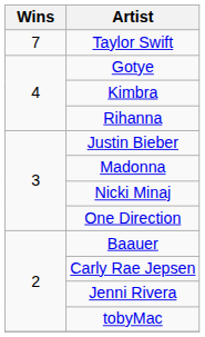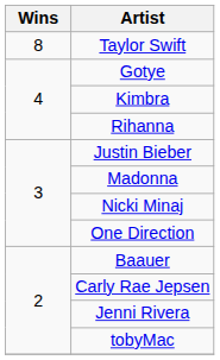 <table class="wikitable" rowspan="2" style="text-align:center;">
 <tr>
 <th scope="col" style="width:55px;">Wins</th>
 <th scope="col" style="text-align:center;">Artist</th>
 </tr>
 <tr>
-<td style="text-align:center">7</td>
+<td style="text-align:center">8</td>
 <td><a href='#'>Taylor Swift</a></td>
 </tr>
 <tr>
 <td rowspan="3" style="text-align:center">4</td>
 <td><a href='#'>Gotye</a></td>
 </tr>
 <tr>
 <td><a href='#'>Kimbra</a></td>
 </tr>
 <tr>
 <td><a href='#'>Rihanna</a></td>
 </tr>
 <tr>
 <td rowspan="4" style="text-align:center">3</td>
 <td><a href='#'>Justin Bieber</a></td>
 </tr>
 <tr>
 <td><a href='#'>Madonna</a></td>
 </tr>
 <tr>
 <td><a href='#'>Nicki Minaj</a></td>
 </tr>
 <tr>
 <td><a href='#'>One Direction</a></td>
 </tr>
 <tr>
 <td rowspan="4" style="text-align:center">2</td>
 <td><a href='#'>Baauer</a></td>
 </tr>
 <tr>
 <td><a href='#'>Carly Rae Jepsen</a></td>
 </tr>
 <tr>
 <td><a href='#'>Jenni Rivera</a></td>
 </tr>
 <tr>
 <td><a href='#'>tobyMac</a></td>
 </tr>
 <tr>
 </tr>
 </table>
